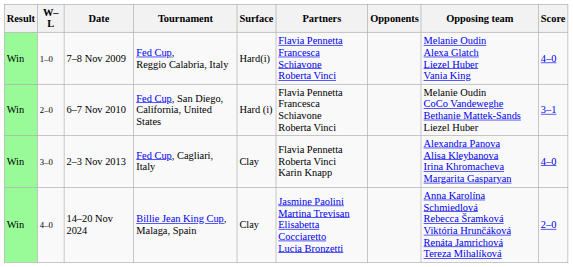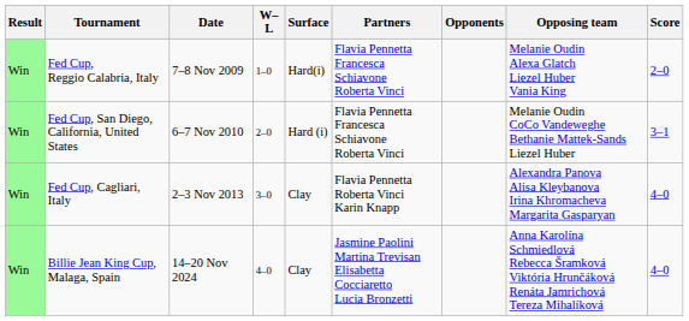 <table class="sortable wikitable">
 <tr>
 <th>Result</th>
+<th>Tournament</th>
+<th>Date</th>
 <th class="unsortable">W–L</th>
-<th>Date</th>
-<th>Tournament</th>
 <th>Surface</th>
 <th>Partners</th>
 <th>Opponents</th>
 <th>Opposing team</th>
 <th class="unsortable">Score</th>
 </tr>
 <tr>
 <td bgcolor=98FB98>Win</td>
+<td><a href='#'>Fed Cup</a>, <br>Reggio Calabria, Italy</td>
+<td>7–8 Nov 2009</td>
 <td><small>1–0</small></td>
-<td>7–8 Nov 2009</td>
-<td><a href='#'>Fed Cup</a>, <br>Reggio Calabria, Italy</td>
 <td>Hard(i)</td>
 <td> <a href='#'>Flavia Pennetta</a><br> <a href='#'>Francesca Schiavone</a><br> <a href='#'>Roberta Vinci</a></td>
 <td></td>
 <td> <a href='#'>Melanie Oudin</a><br> <a href='#'>Alexa Glatch</a><br> <a href='#'>Liezel Huber</a><br> <a href='#'>Vania King</a></td>
-<td><a href='#'>4–0</a></td>
+<td><a href='#'>2–0</a></td>
 </tr>
 <tr>
 <td bgcolor=98FB98>Win</td>
+<td><a href='#'>Fed Cup</a>, San Diego, <br>California, United States</td>
+<td>6–7 Nov 2010</td>
 <td><small>2–0</small></td>
-<td>6–7 Nov 2010</td>
-<td><a href='#'>Fed Cup</a>, San Diego, <br>California, United States</td>
 <td>Hard (i)</td>
 <td> Flavia Pennetta<br> Francesca Schiavone<br> Roberta Vinci</td>
 <td></td>
 <td> Melanie Oudin<br> <a href='#'>CoCo Vandeweghe</a><br> <a href='#'>Bethanie Mattek-Sands</a><br> Liezel Huber</td>
 <td><a href='#'>3–1</a></td>
 </tr>
 <tr>
 <td bgcolor=98FB98>Win</td>
+<td><a href='#'>Fed Cup</a>, Cagliari, Italy</td>
+<td>2–3 Nov 2013</td>
 <td><small>3–0</small></td>
-<td>2–3 Nov 2013</td>
-<td><a href='#'>Fed Cup</a>, Cagliari, Italy</td>
 <td>Clay</td>
 <td> Flavia Pennetta<br> Roberta Vinci<br> Karin Knapp</td>
 <td></td>
 <td> <a href='#'>Alexandra Panova</a><br> <a href='#'>Alisa Kleybanova</a><br> <a href='#'>Irina Khromacheva</a> <br>  <a href='#'>Margarita Gasparyan</a></td>
 <td><a href='#'>4–0</a></td>
 </tr>
 <tr>
 <td bgcolor=98FB98>Win</td>
+<td><a href='#'>Billie Jean King Cup</a>, <br>Malaga, Spain</td>
+<td>14–20 Nov 2024</td>
 <td><small>4–0</small></td>
-<td>14–20 Nov 2024</td>
-<td><a href='#'>Billie Jean King Cup</a>, <br>Malaga, Spain</td>
 <td>Clay</td>
 <td> <a href='#'>Jasmine Paolini</a><br> <a href='#'>Martina Trevisan</a><br> <a href='#'>Elisabetta Cocciaretto</a><br> <a href='#'>Lucia Bronzetti</a></td>
 <td></td>
 <td> <a href='#'>Anna Karolína Schmiedlová</a><br> <a href='#'>Rebecca Šramková</a><br> <a href='#'>Viktória Hrunčáková</a><br> <a href='#'>Renáta Jamrichová</a><br> <a href='#'>Tereza Mihalíková</a></td>
-<td><a href='#'>2–0</a></td>
+<td><a href='#'>4–0</a></td>
 </tr>
 </table>
